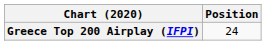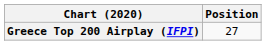 <table class="wikitable plainrowheaders" style="text-align:center">
 <tr>
 <th scope="col">Chart (2020)</th>
 <th scope="col">Position</th>
 </tr>
 <tr>
 <th scope="row">Greece Top 200 Airplay (<em><a href='#'>IFPI</a></em>)</th>
-<td>24</td>
+<td>27</td>
 </tr>
 </table>
